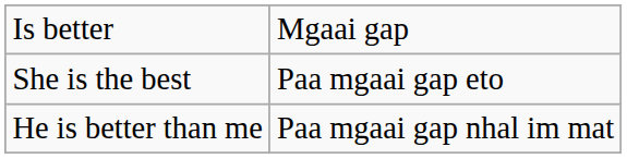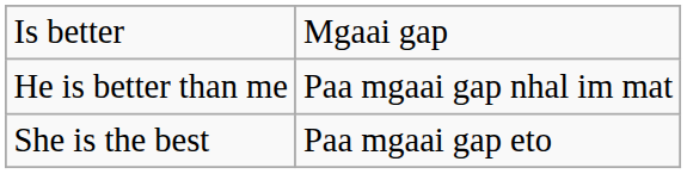 <table class="wikitable">
 <tr>
 <td>Is better</td>
 <td>Mgaai gap</td>
 </tr>
 <tr>
+<td>He is better than me</td>
+<td>Paa mgaai gap nhal im mat</td>
+</tr>
+<tr>
 <td>She is the best</td>
 <td>Paa mgaai gap eto</td>
 </tr>
-<tr>
-<td>He is better than me</td>
-<td>Paa mgaai gap nhal im mat</td>
-</tr>
 </table>
